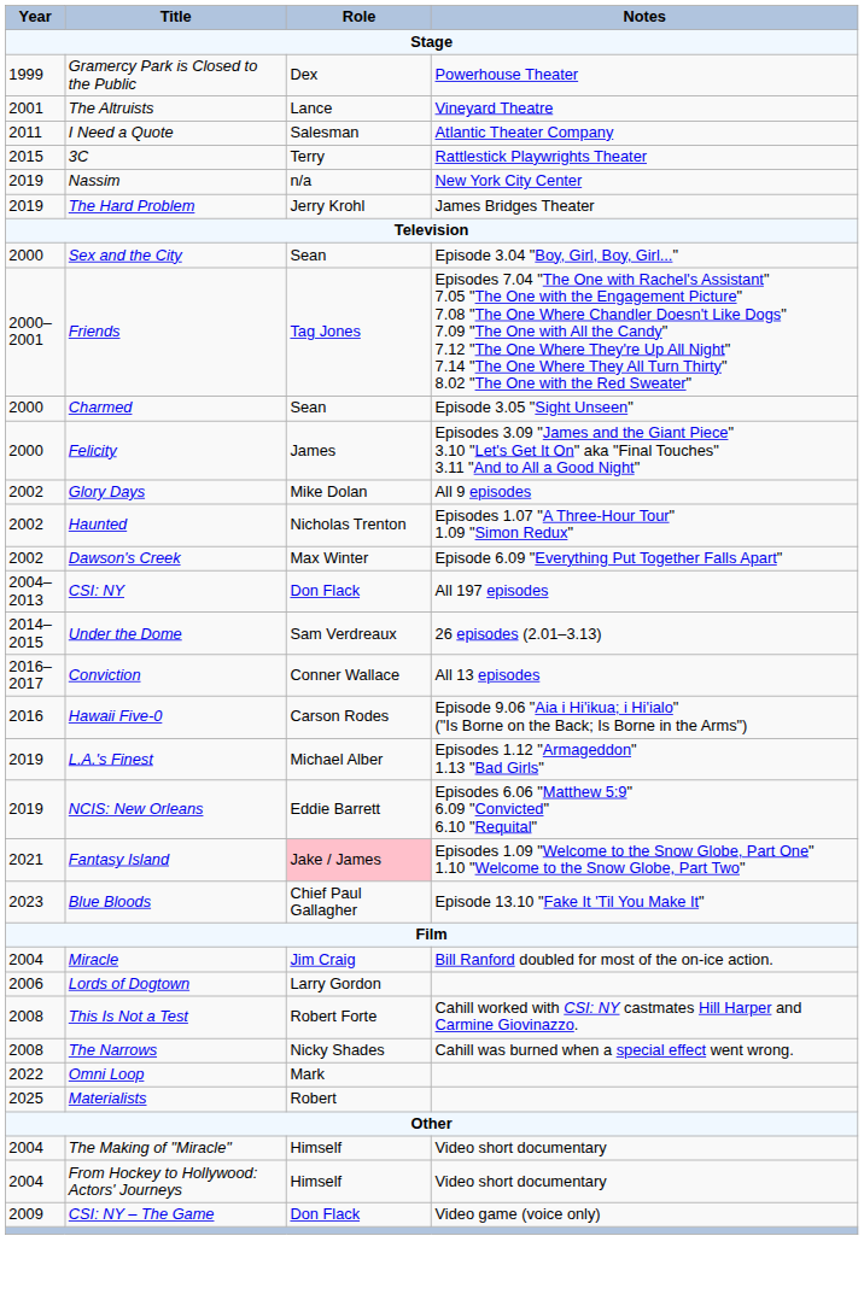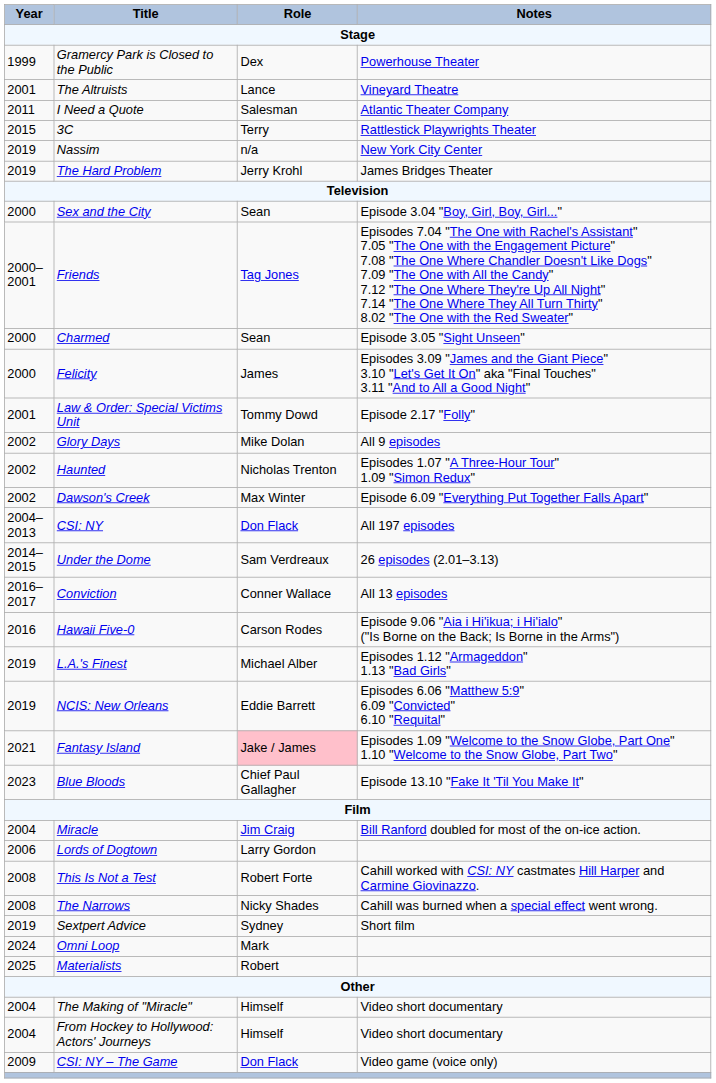 <table class="wikitable" width="100%">
 <tr>
 <th style="background:#B0C4DE;" width="7%">Year</th>
 <th style="background:#B0C4DE;" width="26%">Title</th>
 <th style="background:#B0C4DE;" width="17%">Role</th>
 <th style="background:#B0C4DE;" width="50%">Notes</th>
 </tr>
 <tr>
 <td style="background:#F0F8FF;" colspan="4" align="center"><strong>Stage</strong></td>
 </tr>
 <tr>
 <td>1999</td>
 <td><em>Gramercy Park is Closed to the Public</em></td>
 <td>Dex</td>
 <td><a href='#'>Powerhouse Theater</a></td>
 </tr>
 <tr>
 <td>2001</td>
 <td><em>The Altruists</em></td>
 <td>Lance</td>
 <td><a href='#'>Vineyard Theatre</a></td>
 </tr>
 <tr>
 <td>2011</td>
 <td><em>I Need a Quote</em></td>
 <td>Salesman</td>
 <td><a href='#'>Atlantic Theater Company</a></td>
 </tr>
 <tr>
 <td>2015</td>
 <td><em>3C</em></td>
 <td>Terry</td>
 <td><a href='#'>Rattlestick Playwrights Theater</a></td>
 </tr>
 <tr>
 <td>2019</td>
 <td><em>Nassim</em></td>
 <td>n/a</td>
 <td><a href='#'>New York City Center</a></td>
 </tr>
 <tr>
 <td>2019</td>
 <td><em><a href='#'>The Hard Problem</a></em></td>
 <td>Jerry Krohl</td>
 <td>James Bridges Theater</td>
 </tr>
 <tr>
 <td style="background:#F0F8FF;" colspan="4" align="center"><strong>Television</strong></td>
 </tr>
 <tr>
 <td>2000</td>
 <td><em><a href='#'>Sex and the City</a></em></td>
 <td>Sean</td>
 <td>Episode 3.04 "<a href='#'>Boy, Girl, Boy, Girl...</a>"</td>
 </tr>
 <tr>
 <td>2000–2001</td>
 <td><em><a href='#'>Friends</a></em></td>
 <td><a href='#'>Tag Jones</a></td>
 <td>Episodes 7.04 "<a href='#'>The One with Rachel's Assistant</a>" <br> 7.05 "<a href='#'>The One with the Engagement Picture</a>" <br> 7.08 "<a href='#'>The One Where Chandler Doesn't Like Dogs</a>" <br> 7.09 "<a href='#'>The One with All the Candy</a>" <br> 7.12 "<a href='#'>The One Where They're Up All Night</a>" <br> 7.14 "<a href='#'>The One Where They All Turn Thirty</a>" <br> 8.02 "<a href='#'>The One with the Red Sweater</a>"</td>
 </tr>
 <tr>
 <td>2000</td>
 <td><em><a href='#'>Charmed</a></em></td>
 <td>Sean</td>
 <td>Episode 3.05 "<a href='#'>Sight Unseen</a>"</td>
 </tr>
 <tr>
 <td>2000</td>
 <td><em><a href='#'>Felicity</a></em></td>
 <td>James</td>
 <td>Episodes 3.09 "<a href='#'>James and the Giant Piece</a>" <br> 3.10 "<a href='#'>Let's Get It On</a>" aka "Final Touches" <br> 3.11 "<a href='#'>And to All a Good Night</a>"</td>
+</tr>
+<tr>
+<td>2001</td>
+<td><em><a href='#'>Law & Order: Special Victims Unit</a></em></td>
+<td>Tommy Dowd</td>
+<td>Episode 2.17 "<a href='#'>Folly</a>"</td>
 </tr>
 <tr>
 <td>2002</td>
 <td><em><a href='#'>Glory Days</a></em></td>
 <td>Mike Dolan</td>
 <td>All 9 <a href='#'>episodes</a></td>
 </tr>
 <tr>
 <td>2002</td>
 <td><em><a href='#'>Haunted</a></em></td>
 <td>Nicholas Trenton</td>
 <td>Episodes 1.07 "<a href='#'>A Three-Hour Tour</a>" <br> 1.09 "<a href='#'>Simon Redux</a>"</td>
 </tr>
 <tr>
 <td>2002</td>
 <td><em><a href='#'>Dawson's Creek</a></em></td>
 <td>Max Winter</td>
 <td>Episode 6.09 "<a href='#'>Everything Put Together Falls Apart</a>"</td>
 </tr>
 <tr>
 <td>2004–2013</td>
 <td><em><a href='#'>CSI: NY</a></em></td>
 <td><a href='#'>Don Flack</a></td>
 <td>All 197 <a href='#'>episodes</a></td>
 </tr>
 <tr>
 <td>2014–2015</td>
 <td><em><a href='#'>Under the Dome</a></em></td>
 <td>Sam Verdreaux</td>
 <td>26 <a href='#'>episodes</a> (2.01–3.13)</td>
 </tr>
 <tr>
 <td>2016–2017</td>
 <td><em><a href='#'>Conviction</a></em></td>
 <td>Conner Wallace</td>
 <td>All 13 <a href='#'>episodes</a></td>
 </tr>
 <tr>
 <td>2016</td>
 <td><em><a href='#'>Hawaii Five-0</a></em></td>
 <td>Carson Rodes</td>
 <td>Episode 9.06 "<a href='#'>Aia i Hi'ikua; i Hi'ialo</a>" <br> ("Is Borne on the Back; Is Borne in the Arms")</td>
 </tr>
 <tr>
 <td>2019</td>
 <td><em><a href='#'>L.A.'s Finest</a></em></td>
 <td>Michael Alber</td>
 <td>Episodes 1.12 "<a href='#'>Armageddon</a>" <br> 1.13 "<a href='#'>Bad Girls</a>"</td>
 </tr>
 <tr>
 <td>2019</td>
 <td><em><a href='#'>NCIS: New Orleans</a></em></td>
 <td>Eddie Barrett</td>
 <td>Episodes 6.06 "<a href='#'>Matthew 5:9</a>" <br> 6.09 "<a href='#'>Convicted</a>" <br> 6.10 "<a href='#'>Requital</a>"</td>
 </tr>
 <tr>
 <td>2021</td>
 <td><em><a href='#'>Fantasy Island</a></em></td>
 <td style="background: pink;">Jake / James</td>
 <td>Episodes 1.09 "<a href='#'>Welcome to the Snow Globe, Part One</a>" <br> 1.10 "<a href='#'>Welcome to the Snow Globe, Part Two</a>"</td>
 </tr>
 <tr>
 <td>2023</td>
 <td><em><a href='#'>Blue Bloods</a></em></td>
 <td>Chief Paul Gallagher</td>
 <td>Episode 13.10 "<a href='#'>Fake It 'Til You Make It</a>"</td>
 </tr>
 <tr>
 <td style="background:#F0F8FF;" colspan="4" align="center"><strong>Film</strong></td>
 </tr>
 <tr>
 <td>2004</td>
 <td><em><a href='#'>Miracle</a></em></td>
 <td><a href='#'>Jim Craig</a></td>
 <td><a href='#'>Bill Ranford</a> doubled for most of the on-ice action.</td>
 </tr>
 <tr>
 <td>2006</td>
 <td><em><a href='#'>Lords of Dogtown</a></em></td>
 <td>Larry Gordon</td>
 <td></td>
 </tr>
 <tr>
 <td>2008</td>
 <td><em><a href='#'>This Is Not a Test</a></em></td>
 <td>Robert Forte</td>
 <td>Cahill worked with <em><a href='#'>CSI: NY</a></em> castmates <a href='#'>Hill Harper</a> and <a href='#'>Carmine Giovinazzo</a>.</td>
 </tr>
 <tr>
 <td>2008</td>
 <td><em><a href='#'>The Narrows</a></em></td>
 <td>Nicky Shades</td>
 <td>Cahill was burned when a <a href='#'>special effect</a> went wrong.</td>
 </tr>
 <tr>
-<td>2022</td>
+<td>2019</td>
+<td><em>Sextpert Advice</em></td>
+<td>Sydney</td>
+<td>Short film</td>
+</tr>
+<tr>
+<td>2024</td>
 <td><em><a href='#'>Omni Loop</a></em></td>
 <td>Mark</td>
 <td></td>
 </tr>
 <tr>
 <td>2025</td>
 <td><em><a href='#'>Materialists</a></em></td>
 <td>Robert</td>
 <td></td>
 </tr>
 <tr>
 <td style="background:#F0F8FF;" colspan="4" align="center"><strong>Other</strong></td>
 </tr>
 <tr>
 <td>2004</td>
 <td><em>The Making of "Miracle"</em></td>
 <td>Himself</td>
 <td>Video short documentary</td>
 </tr>
 <tr>
 <td>2004</td>
 <td><em>From Hockey to Hollywood: Actors' Journeys</em></td>
 <td>Himself</td>
 <td>Video short documentary</td>
 </tr>
 <tr>
 <td>2009</td>
 <td><em><a href='#'>CSI: NY – The Game</a></em></td>
 <td><a href='#'>Don Flack</a></td>
 <td>Video game (voice only)</td>
 </tr>
 <tr>
 <td style="background:#B0C4DE;" colspan="4"></td>
 </tr>
 </table>
